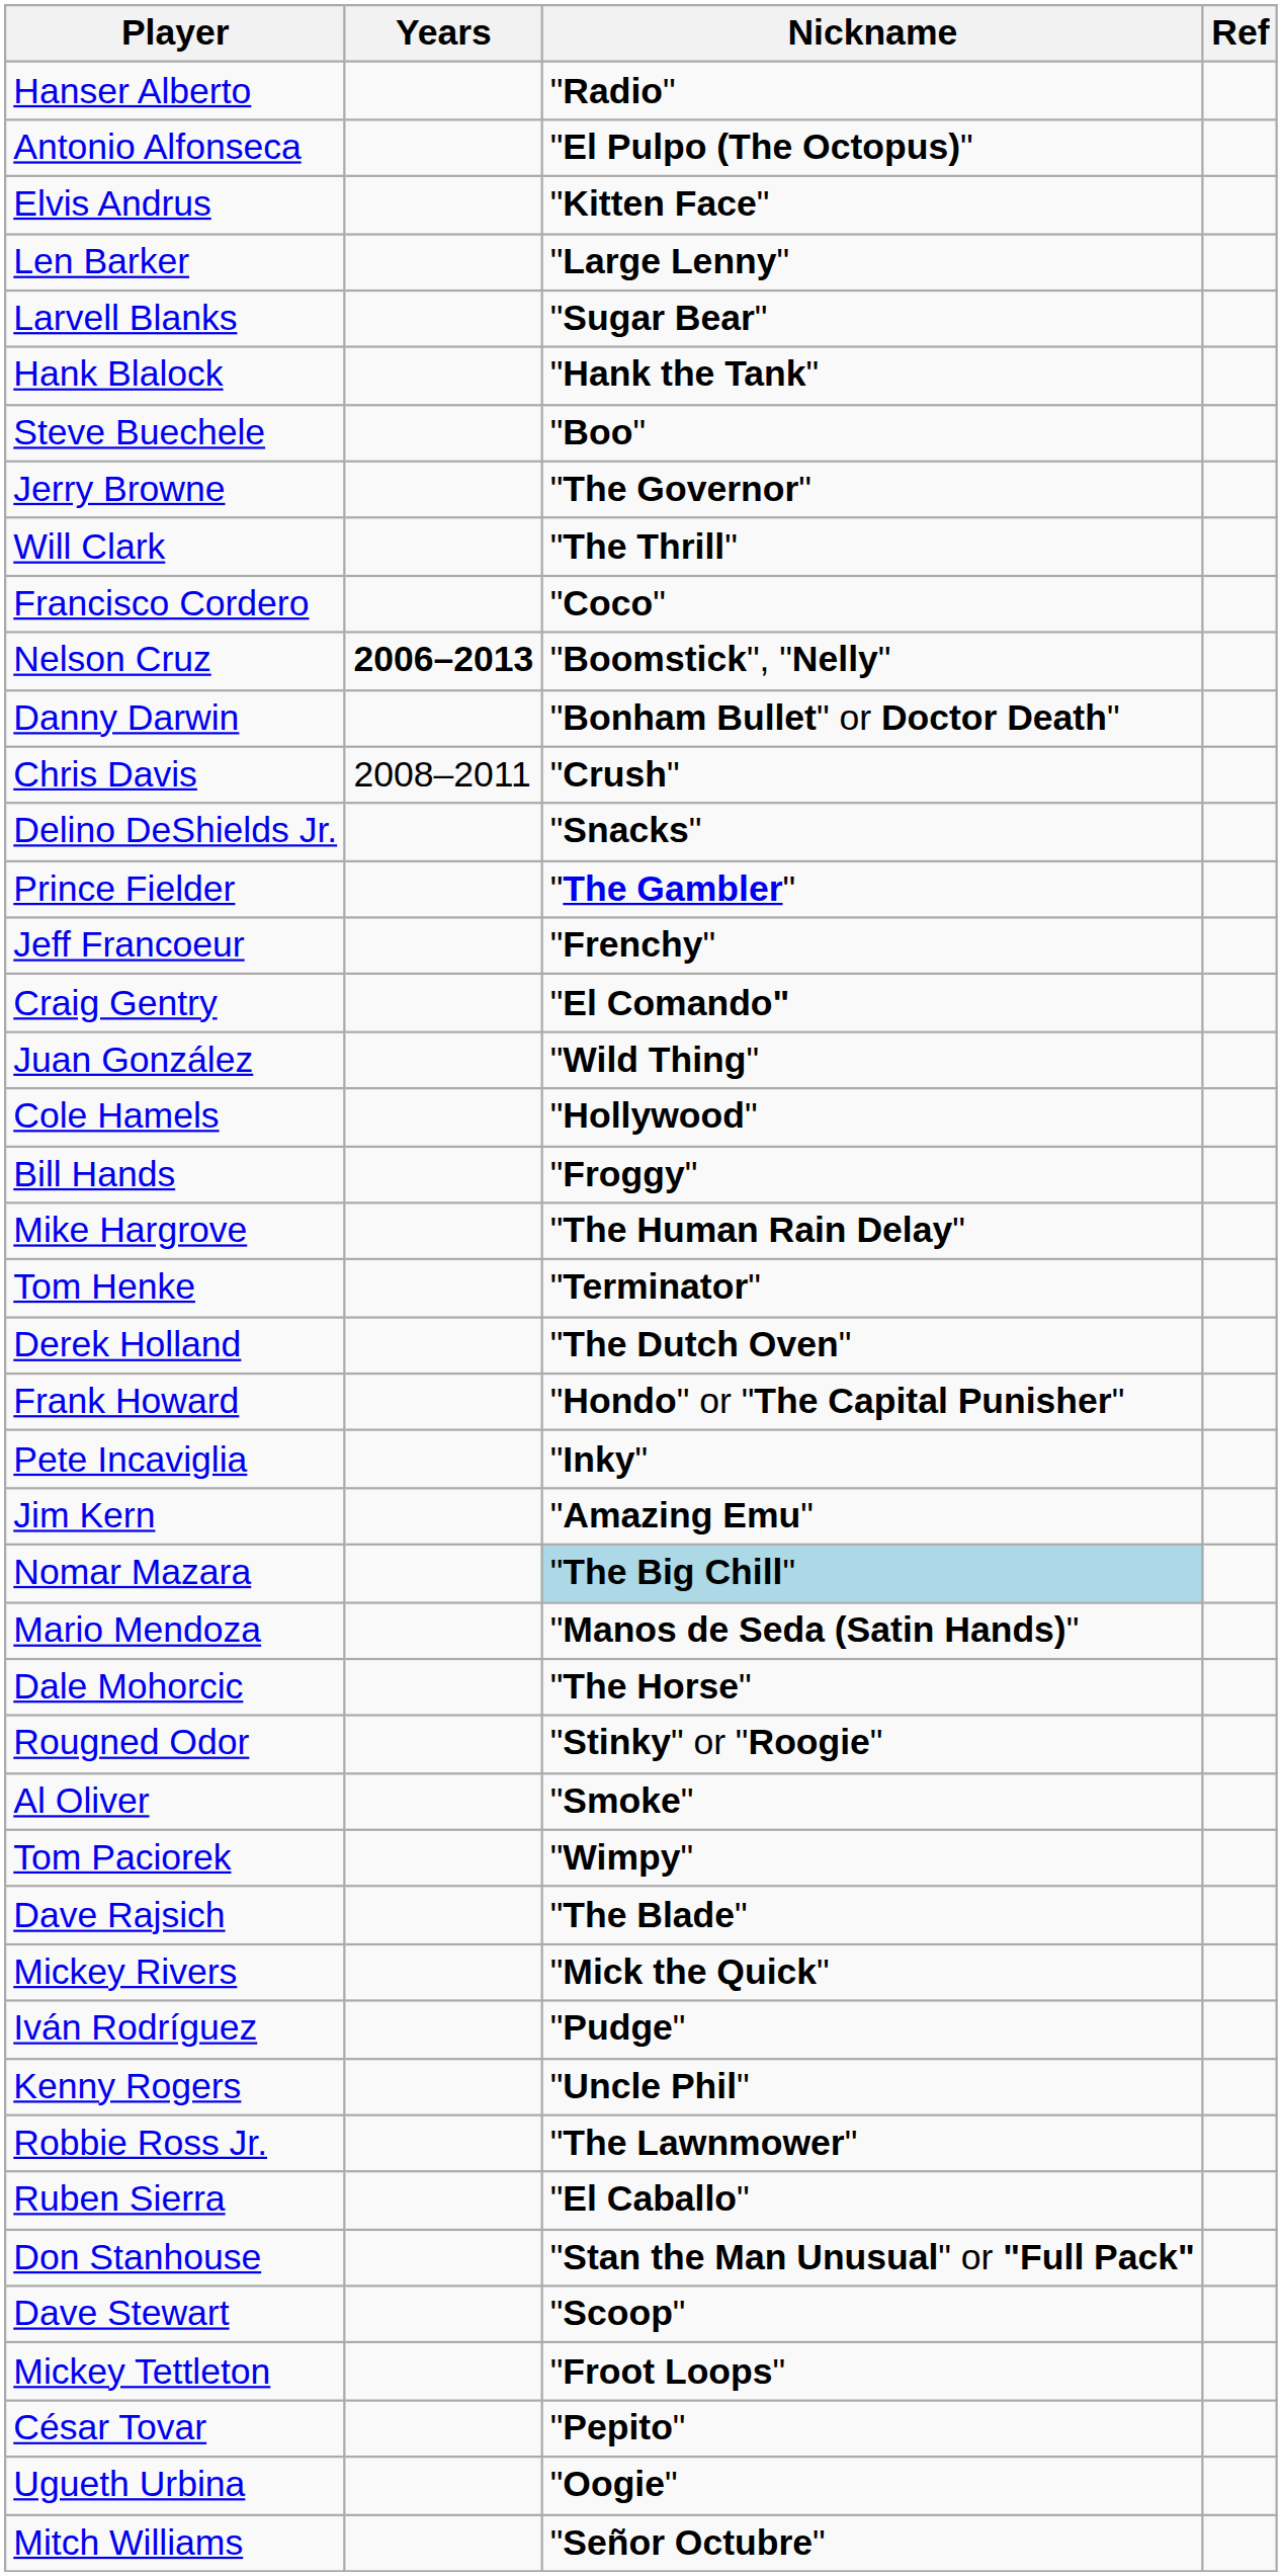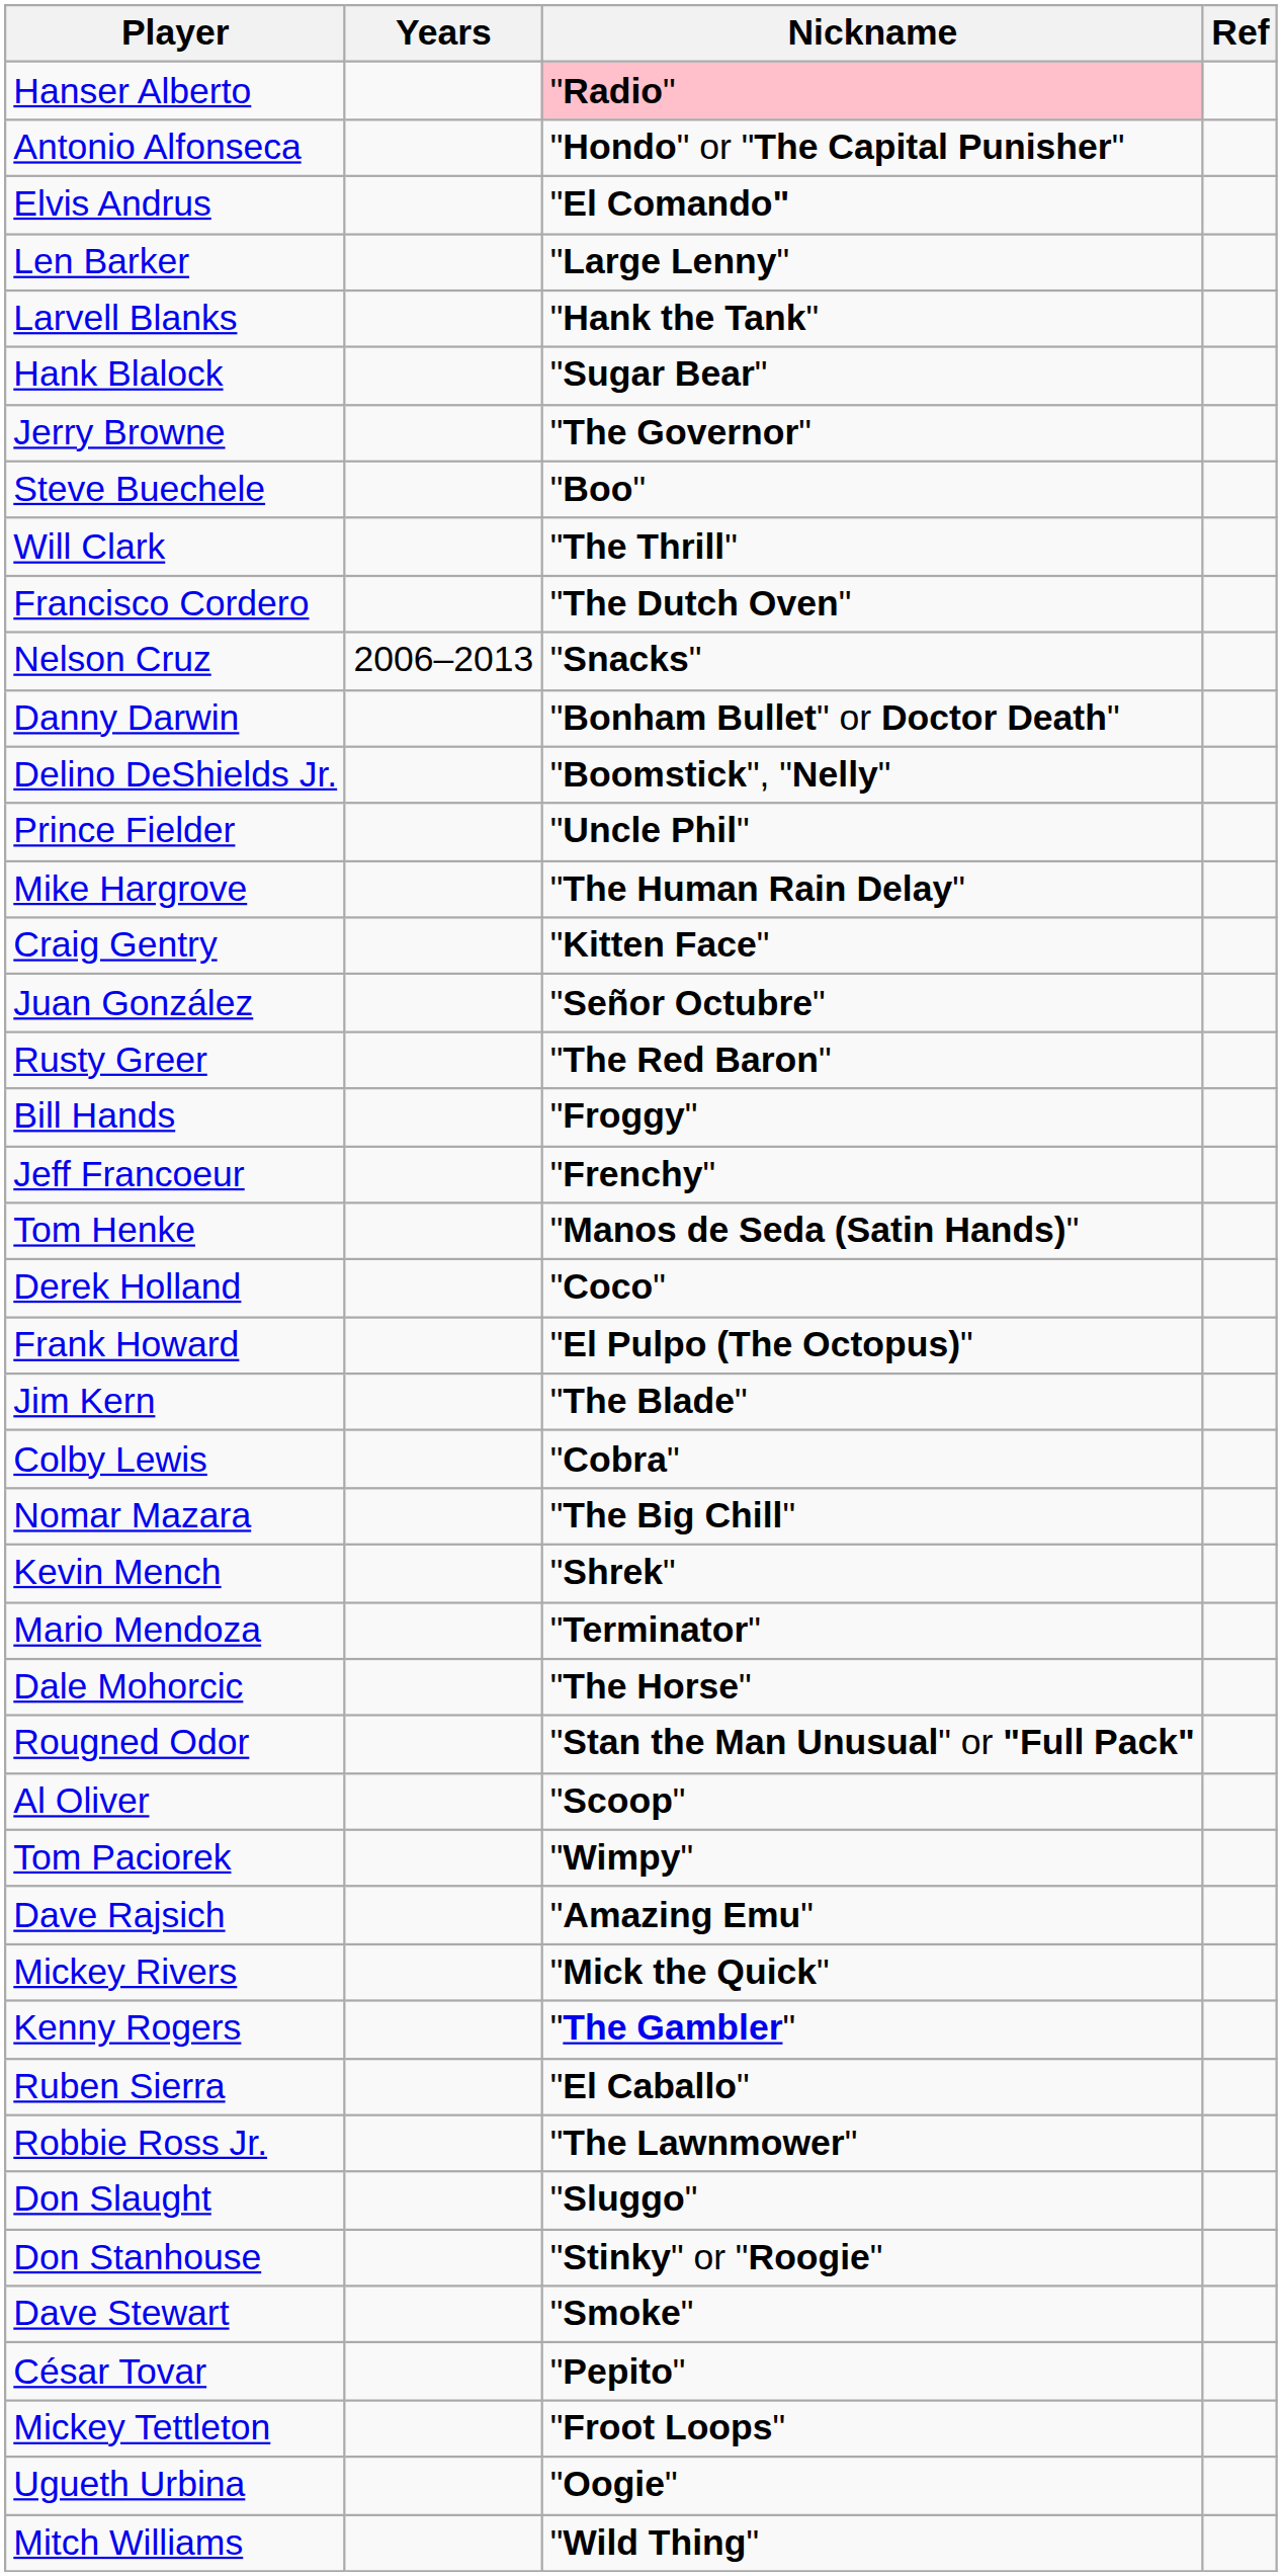 <table class="wikitable sortable">
 <tr>
 <th>Player</th>
 <th>Years</th>
 <th>Nickname</th>
 <th>Ref</th>
 </tr>
 <tr>
 <td><a href='#'>Hanser Alberto</a></td>
 <td></td>
-<td>"<strong>Radio</strong>"</td>
+<td style="background: pink;">"<strong>Radio</strong>"</td>
 <td></td>
 </tr>
 <tr>
 <td><a href='#'>Antonio Alfonseca</a></td>
 <td></td>
-<td>"<strong>El Pulpo (The Octopus)</strong>"</td>
+<td>"<strong>Hondo</strong>" or "<strong>The Capital Punisher</strong>"</td>
 <td></td>
 </tr>
 <tr>
 <td><a href='#'>Elvis Andrus</a></td>
 <td></td>
-<td>"<strong>Kitten Face</strong>"</td>
+<td>"<strong>El Comando"</strong></td>
 <td></td>
 </tr>
 <tr>
 <td><a href='#'>Len Barker</a></td>
 <td></td>
 <td>"<strong>Large Lenny</strong>"</td>
 <td></td>
 </tr>
 <tr>
 <td><a href='#'>Larvell Blanks</a></td>
 <td></td>
-<td>"<strong>Sugar Bear</strong>"</td>
+<td>"<strong>Hank the Tank</strong>"</td>
 <td></td>
 </tr>
 <tr>
 <td><a href='#'>Hank Blalock</a></td>
 <td></td>
-<td>"<strong>Hank the Tank</strong>"</td>
+<td>"<strong>Sugar Bear</strong>"</td>
+<td></td>
+</tr>
+<tr>
+<td><a href='#'>Jerry Browne</a></td>
+<td></td>
+<td>"<strong>The Governor</strong>"</td>
 <td></td>
 </tr>
 <tr>
 <td><a href='#'>Steve Buechele</a></td>
 <td></td>
 <td>"<strong>Boo</strong>"</td>
-<td></td>
-</tr>
-<tr>
-<td><a href='#'>Jerry Browne</a></td>
-<td></td>
-<td>"<strong>The Governor</strong>"</td>
 <td></td>
 </tr>
 <tr>
 <td><a href='#'>Will Clark</a></td>
 <td></td>
 <td>"<strong>The Thrill</strong>"</td>
 <td></td>
 </tr>
 <tr>
 <td><a href='#'>Francisco Cordero</a></td>
 <td></td>
-<td>"<strong>Coco</strong>"</td>
+<td>"<strong>The Dutch Oven</strong>"</td>
 <td></td>
 </tr>
 <tr>
 <td><a href='#'>Nelson Cruz</a></td>
-<td><strong>2006–2013</strong></td>
-<td>"<strong>Boomstick</strong>", "<strong>Nelly</strong>"</td>
+<td>2006–2013</td>
+<td>"<strong>Snacks</strong>"</td>
 <td></td>
 </tr>
 <tr>
 <td><a href='#'>Danny Darwin</a></td>
 <td></td>
 <td>"<strong>Bonham Bullet</strong>" or <strong>Doctor Death</strong>"</td>
 <td></td>
 </tr>
 <tr>
-<td><a href='#'>Chris Davis</a></td>
-<td>2008–2011</td>
-<td>"<strong>Crush</strong>"</td>
-<td></td>
-</tr>
-<tr>
 <td><a href='#'>Delino DeShields Jr.</a></td>
 <td></td>
-<td>"<strong>Snacks</strong>"</td>
+<td>"<strong>Boomstick</strong>", "<strong>Nelly</strong>"</td>
 <td></td>
 </tr>
 <tr>
 <td><a href='#'>Prince Fielder</a></td>
 <td></td>
-<td>"<strong><a href='#'>The Gambler</a></strong>"</td>
+<td>"<strong>Uncle Phil</strong>"</td>
+<td></td>
+</tr>
+<tr>
+<td><a href='#'>Mike Hargrove</a></td>
+<td></td>
+<td>"<strong>The Human Rain Delay</strong>"</td>
+<td></td>
+</tr>
+<tr>
+<td><a href='#'>Craig Gentry</a></td>
+<td></td>
+<td>"<strong>Kitten Face</strong>"</td>
+<td></td>
+</tr>
+<tr>
+<td><a href='#'>Juan González</a></td>
+<td></td>
+<td>"<strong>Señor Octubre</strong>"</td>
+<td></td>
+</tr>
+<tr>
+<td><a href='#'>Rusty Greer</a></td>
+<td></td>
+<td>"<strong>The Red Baron</strong>"</td>
+<td></td>
+</tr>
+<tr>
+<td><a href='#'>Bill Hands</a></td>
+<td></td>
+<td>"<strong>Froggy</strong>"</td>
 <td></td>
 </tr>
 <tr>
 <td><a href='#'>Jeff Francoeur</a></td>
 <td></td>
 <td>"<strong>Frenchy</strong>"</td>
 <td></td>
 </tr>
 <tr>
-<td><a href='#'>Craig Gentry</a></td>
-<td></td>
-<td>"<strong>El Comando"</strong></td>
-<td></td>
-</tr>
-<tr>
-<td><a href='#'>Juan González</a></td>
-<td></td>
-<td>"<strong>Wild Thing</strong>"</td>
-<td></td>
-</tr>
-<tr>
-<td><a href='#'>Cole Hamels</a></td>
-<td></td>
-<td>"<strong>Hollywood</strong>"</td>
-<td></td>
-</tr>
-<tr>
-<td><a href='#'>Bill Hands</a></td>
-<td></td>
-<td>"<strong>Froggy</strong>"</td>
-<td></td>
-</tr>
-<tr>
-<td><a href='#'>Mike Hargrove</a></td>
-<td></td>
-<td>"<strong>The Human Rain Delay</strong>"</td>
-<td></td>
-</tr>
-<tr>
 <td><a href='#'>Tom Henke</a></td>
 <td></td>
-<td>"<strong>Terminator</strong>"</td>
+<td>"<strong>Manos de Seda (Satin Hands)</strong>"</td>
 <td></td>
 </tr>
 <tr>
 <td><a href='#'>Derek Holland</a></td>
 <td></td>
-<td>"<strong>The Dutch Oven</strong>"</td>
+<td>"<strong>Coco</strong>"</td>
 <td></td>
 </tr>
 <tr>
 <td><a href='#'>Frank Howard</a></td>
 <td></td>
-<td>"<strong>Hondo</strong>" or "<strong>The Capital Punisher</strong>"</td>
-<td></td>
-</tr>
-<tr>
-<td><a href='#'>Pete Incaviglia</a></td>
-<td></td>
-<td>"<strong>Inky</strong>"</td>
+<td>"<strong>El Pulpo (The Octopus)</strong>"</td>
 <td></td>
 </tr>
 <tr>
 <td><a href='#'>Jim Kern</a></td>
 <td></td>
-<td>"<strong>Amazing Emu</strong>"</td>
+<td>"<strong>The Blade</strong>"</td>
+<td></td>
+</tr>
+<tr>
+<td><a href='#'>Colby Lewis</a></td>
+<td></td>
+<td>"<strong>Cobra</strong>"</td>
 <td></td>
 </tr>
 <tr>
 <td><a href='#'>Nomar Mazara</a></td>
 <td></td>
-<td style="background: lightblue;">"<strong>The Big Chill</strong>"</td>
+<td>"<strong>The Big Chill</strong>"</td>
+<td></td>
+</tr>
+<tr>
+<td><a href='#'>Kevin Mench</a></td>
+<td></td>
+<td>"<strong>Shrek</strong>"</td>
 <td></td>
 </tr>
 <tr>
 <td><a href='#'>Mario Mendoza</a></td>
 <td></td>
-<td>"<strong>Manos de Seda (Satin Hands)</strong>"</td>
+<td>"<strong>Terminator</strong>"</td>
 <td></td>
 </tr>
 <tr>
 <td><a href='#'>Dale Mohorcic</a></td>
 <td></td>
 <td>"<strong>The Horse</strong>"</td>
 <td></td>
 </tr>
 <tr>
 <td><a href='#'>Rougned Odor</a></td>
 <td></td>
-<td>"<strong>Stinky</strong>" or "<strong>Roogie</strong>"</td>
+<td>"<strong>Stan the Man Unusual</strong>" or <strong>"Full Pack"</strong></td>
 <td></td>
 </tr>
 <tr>
 <td><a href='#'>Al Oliver</a></td>
 <td></td>
-<td>"<strong>Smoke</strong>"</td>
+<td>"<strong>Scoop</strong>"</td>
 <td></td>
 </tr>
 <tr>
 <td><a href='#'>Tom Paciorek</a></td>
 <td></td>
 <td>"<strong>Wimpy</strong>"</td>
 <td></td>
 </tr>
 <tr>
 <td><a href='#'>Dave Rajsich</a></td>
 <td></td>
-<td>"<strong>The Blade</strong>"</td>
+<td>"<strong>Amazing Emu</strong>"</td>
 <td></td>
 </tr>
 <tr>
 <td><a href='#'>Mickey Rivers</a></td>
 <td></td>
 <td>"<strong>Mick the Quick</strong>"</td>
 <td></td>
 </tr>
 <tr>
-<td><a href='#'>Iván Rodríguez</a></td>
+<td><a href='#'>Kenny Rogers</a></td>
 <td></td>
-<td>"<strong>Pudge</strong>"</td>
+<td>"<strong><a href='#'>The Gambler</a></strong>"</td>
 <td></td>
 </tr>
 <tr>
-<td><a href='#'>Kenny Rogers</a></td>
+<td><a href='#'>Ruben Sierra</a></td>
 <td></td>
-<td>"<strong>Uncle Phil</strong>"</td>
+<td>"<strong>El Caballo</strong>"</td>
 <td></td>
 </tr>
 <tr>
 <td><a href='#'>Robbie Ross Jr.</a></td>
 <td></td>
 <td>"<strong>The Lawnmower</strong>"</td>
 <td></td>
 </tr>
 <tr>
-<td><a href='#'>Ruben Sierra</a></td>
+<td><a href='#'>Don Slaught</a></td>
 <td></td>
-<td>"<strong>El Caballo</strong>"</td>
+<td>"<strong>Sluggo</strong>"</td>
 <td></td>
 </tr>
 <tr>
 <td><a href='#'>Don Stanhouse</a></td>
 <td></td>
-<td>"<strong>Stan the Man Unusual</strong>" or <strong>"Full Pack"</strong></td>
+<td>"<strong>Stinky</strong>" or "<strong>Roogie</strong>"</td>
 <td></td>
 </tr>
 <tr>
 <td><a href='#'>Dave Stewart</a></td>
 <td></td>
-<td>"<strong>Scoop</strong>"</td>
+<td>"<strong>Smoke</strong>"</td>
+<td></td>
+</tr>
+<tr>
+<td><a href='#'>César Tovar</a></td>
+<td></td>
+<td>"<strong>Pepito</strong>"</td>
 <td></td>
 </tr>
 <tr>
 <td><a href='#'>Mickey Tettleton</a></td>
 <td></td>
 <td>"<strong>Froot Loops</strong>"</td>
-<td></td>
-</tr>
-<tr>
-<td><a href='#'>César Tovar</a></td>
-<td></td>
-<td>"<strong>Pepito</strong>"</td>
 <td></td>
 </tr>
 <tr>
 <td><a href='#'>Ugueth Urbina</a></td>
 <td></td>
 <td>"<strong>Oogie</strong>"</td>
 <td></td>
 </tr>
 <tr>
 <td><a href='#'>Mitch Williams</a></td>
 <td></td>
-<td>"<strong>Señor Octubre</strong>"</td>
+<td>"<strong>Wild Thing</strong>"</td>
 <td></td>
 </tr>
 </table>
